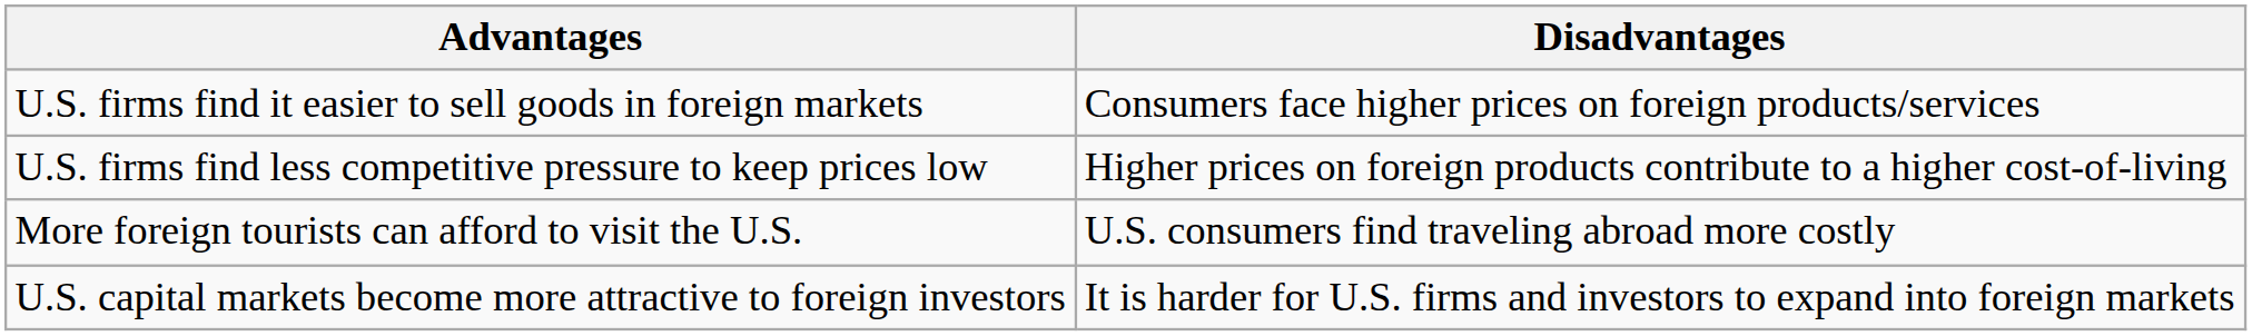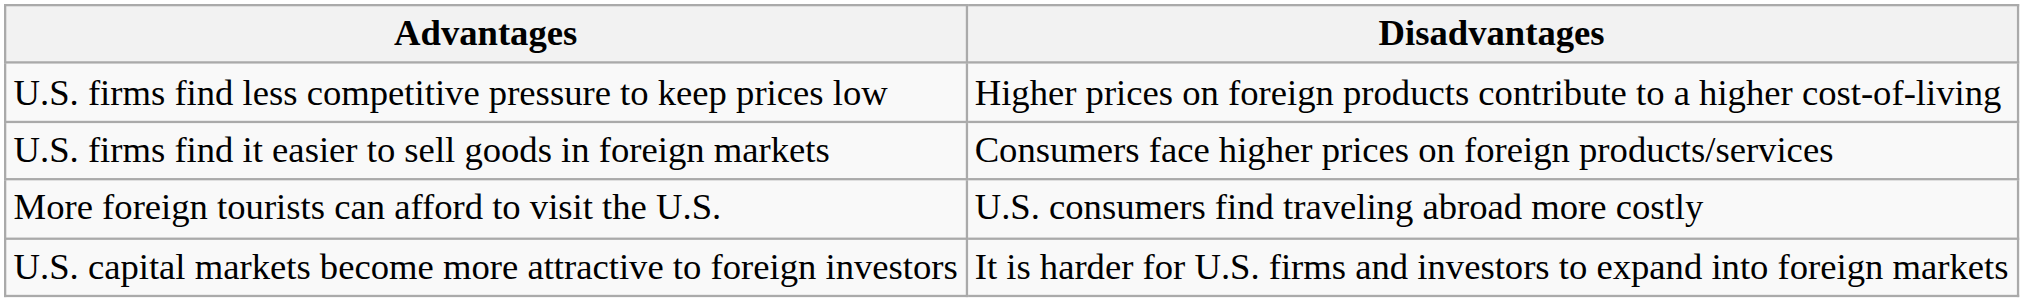 <table class="wikitable">
 <tr>
 <th>Advantages</th>
 <th>Disadvantages</th>
 </tr>
 <tr>
+<td>U.S. firms find less competitive pressure to keep prices low</td>
+<td>Higher prices on foreign products contribute to a higher cost-of-living</td>
+</tr>
+<tr>
 <td>U.S. firms find it easier to sell goods in foreign markets</td>
 <td>Consumers face higher prices on foreign products/services</td>
-</tr>
-<tr>
-<td>U.S. firms find less competitive pressure to keep prices low</td>
-<td>Higher prices on foreign products contribute to a higher cost-of-living</td>
 </tr>
 <tr>
 <td>More foreign tourists can afford to visit the U.S.</td>
 <td>U.S. consumers find traveling abroad more costly</td>
 </tr>
 <tr>
 <td>U.S. capital markets become more attractive to foreign investors</td>
 <td>It is harder for U.S. firms and investors to expand into foreign markets</td>
 </tr>
 </table>
